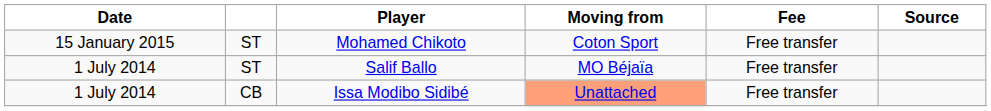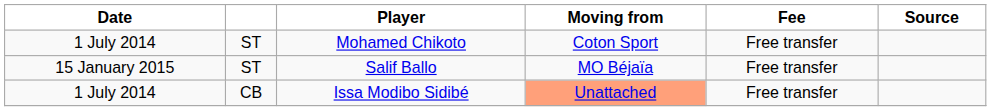 <table class="wikitable sortable" style="width:70%; text-align:center; font-size:90%; text-align:centre;">
 <tr>
 <th style="background:white; color:black; text-align:center;">Date</th>
 <th style="background:white; color:black; text-align:center;"></th>
 <th style="background:white; color:black; text-align:center;">Player</th>
 <th style="background:white; color:black; text-align:center;">Moving from</th>
 <th style="background:white; color:black; text-align:center;">Fee</th>
 <th style="background:white; color:black; text-align:center;">Source</th>
 </tr>
 <tr>
-<td>15 January 2015</td>
+<td>1 July 2014</td>
 <td>ST</td>
 <td> <a href='#'>Mohamed Chikoto</a></td>
 <td> <a href='#'>Coton Sport</a></td>
 <td>Free transfer</td>
 <td></td>
 </tr>
 <tr>
-<td>1 July 2014</td>
+<td>15 January 2015</td>
 <td>ST</td>
 <td> <a href='#'>Salif Ballo</a></td>
 <td><a href='#'>MO Béjaïa</a></td>
 <td>Free transfer</td>
 <td></td>
 </tr>
 <tr>
 <td>1 July 2014</td>
 <td>CB</td>
 <td> <a href='#'>Issa Modibo Sidibé</a></td>
 <td style="background: lightsalmon;"><a href='#'>Unattached</a></td>
 <td>Free transfer</td>
 <td></td>
 </tr>
 <tr>
 </tr>
 </table>
